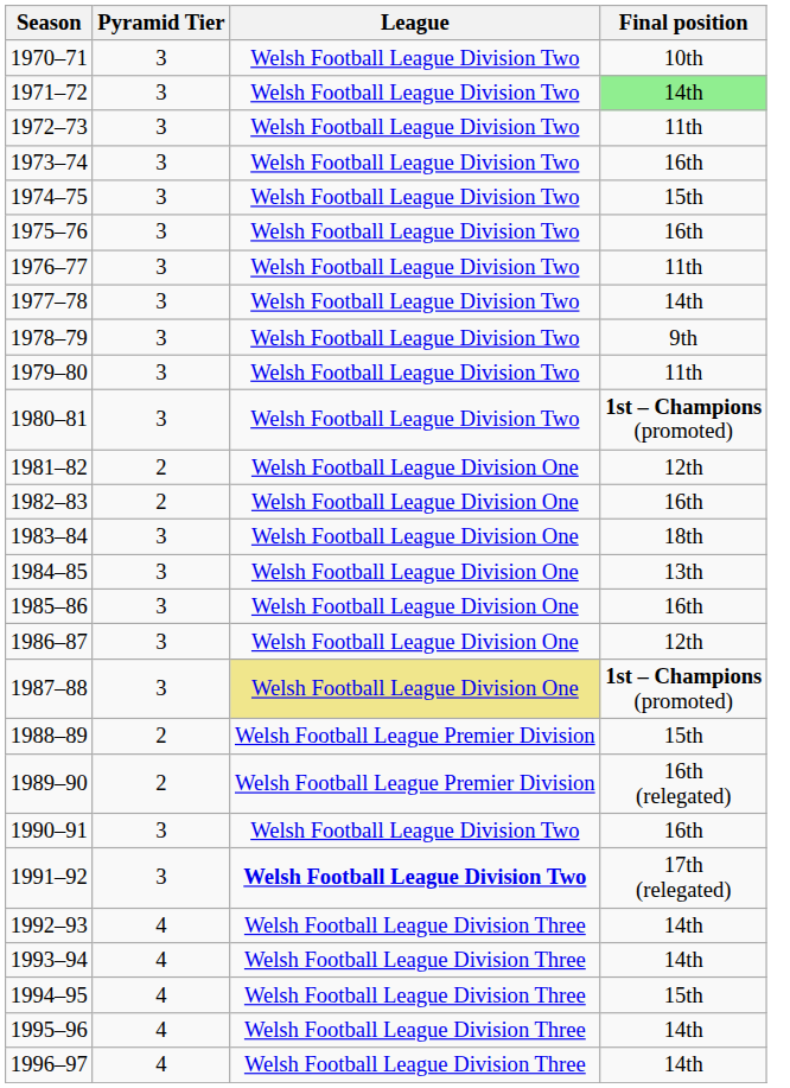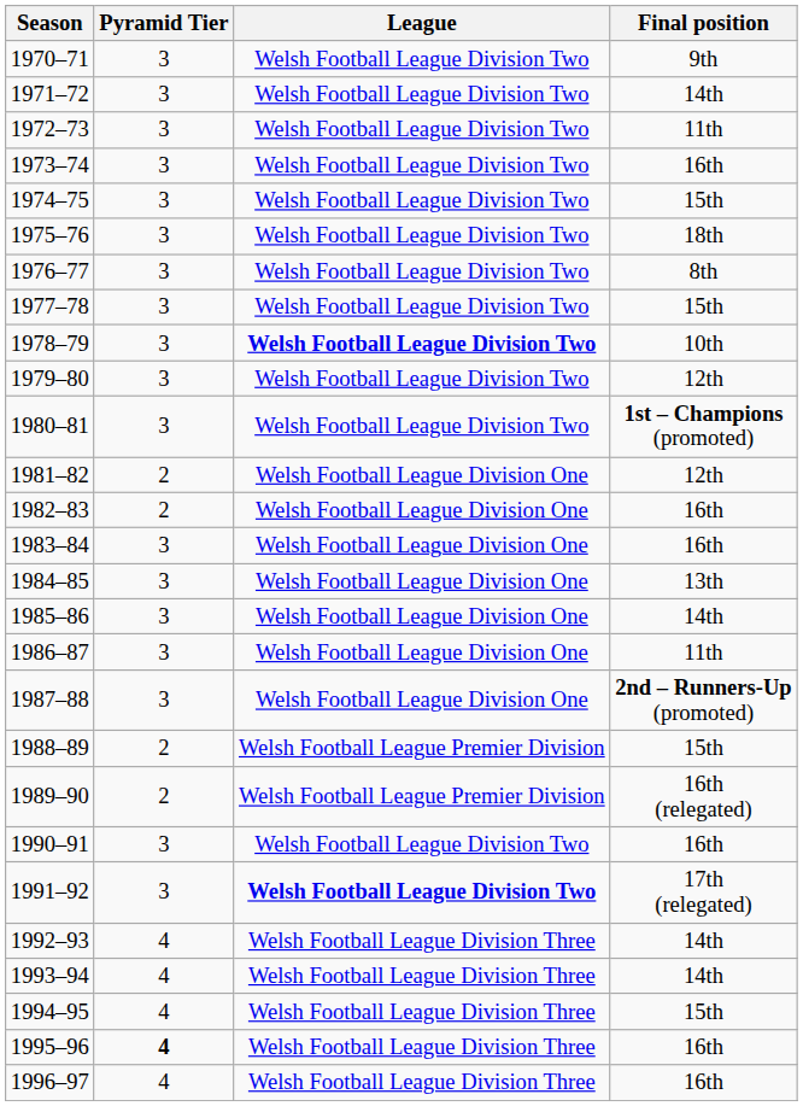 <table class="wikitable " style="text-align: center">
 <tr>
 <th>Season</th>
 <th>Pyramid Tier</th>
 <th>League</th>
 <th>Final position</th>
 </tr>
 <tr>
 <td>1970–71</td>
 <td>3</td>
 <td><a href='#'>Welsh Football League Division Two</a></td>
-<td>10th</td>
+<td>9th</td>
 </tr>
 <tr>
 <td>1971–72</td>
 <td>3</td>
 <td><a href='#'>Welsh Football League Division Two</a></td>
-<td style="background: lightgreen;">14th</td>
+<td>14th</td>
 </tr>
 <tr>
 <td>1972–73</td>
 <td>3</td>
 <td><a href='#'>Welsh Football League Division Two</a></td>
 <td>11th</td>
 </tr>
 <tr>
 <td>1973–74</td>
 <td>3</td>
 <td><a href='#'>Welsh Football League Division Two</a></td>
 <td>16th</td>
 </tr>
 <tr>
 <td>1974–75</td>
 <td>3</td>
 <td><a href='#'>Welsh Football League Division Two</a></td>
 <td>15th</td>
 </tr>
 <tr>
 <td>1975–76</td>
 <td>3</td>
 <td><a href='#'>Welsh Football League Division Two</a></td>
-<td>16th</td>
+<td>18th</td>
 </tr>
 <tr>
 <td>1976–77</td>
 <td>3</td>
 <td><a href='#'>Welsh Football League Division Two</a></td>
-<td>11th</td>
+<td>8th</td>
 </tr>
 <tr>
 <td>1977–78</td>
 <td>3</td>
 <td><a href='#'>Welsh Football League Division Two</a></td>
-<td>14th</td>
+<td>15th</td>
 </tr>
 <tr>
 <td>1978–79</td>
 <td>3</td>
-<td><a href='#'>Welsh Football League Division Two</a></td>
-<td>9th</td>
+<td><strong><a href='#'>Welsh Football League Division Two</a></strong></td>
+<td>10th</td>
 </tr>
 <tr>
 <td>1979–80</td>
 <td>3</td>
 <td><a href='#'>Welsh Football League Division Two</a></td>
-<td>11th</td>
+<td>12th</td>
 </tr>
 <tr>
 <td>1980–81</td>
 <td>3</td>
 <td><a href='#'>Welsh Football League Division Two</a></td>
 <td><strong>1st – Champions</strong><br>(promoted)</td>
 </tr>
 <tr>
 <td>1981–82</td>
 <td>2</td>
 <td><a href='#'>Welsh Football League Division One</a></td>
 <td>12th</td>
 </tr>
 <tr>
 <td>1982–83</td>
 <td>2</td>
 <td><a href='#'>Welsh Football League Division One</a></td>
 <td>16th</td>
 </tr>
 <tr>
 <td>1983–84</td>
 <td>3</td>
 <td><a href='#'>Welsh Football League Division One</a></td>
-<td>18th</td>
+<td>16th</td>
 </tr>
 <tr>
 <td>1984–85</td>
 <td>3</td>
 <td><a href='#'>Welsh Football League Division One</a></td>
 <td>13th</td>
 </tr>
 <tr>
 <td>1985–86</td>
 <td>3</td>
 <td><a href='#'>Welsh Football League Division One</a></td>
-<td>16th</td>
+<td>14th</td>
 </tr>
 <tr>
 <td>1986–87</td>
 <td>3</td>
 <td><a href='#'>Welsh Football League Division One</a></td>
-<td>12th</td>
+<td>11th</td>
 </tr>
 <tr>
 <td>1987–88</td>
 <td>3</td>
-<td style="background: khaki;"><a href='#'>Welsh Football League Division One</a></td>
-<td><strong>1st – Champions</strong><br>(promoted)</td>
+<td><a href='#'>Welsh Football League Division One</a></td>
+<td><strong>2nd – Runners-Up</strong><br>(promoted)</td>
 </tr>
 <tr>
 <td>1988–89</td>
 <td>2</td>
 <td><a href='#'>Welsh Football League Premier Division</a></td>
 <td>15th</td>
 </tr>
 <tr>
 <td>1989–90</td>
 <td>2</td>
 <td><a href='#'>Welsh Football League Premier Division</a></td>
 <td>16th<br>(relegated)</td>
 </tr>
 <tr>
 <td>1990–91</td>
 <td>3</td>
 <td><a href='#'>Welsh Football League Division Two</a></td>
 <td>16th</td>
 </tr>
 <tr>
 <td>1991–92</td>
 <td>3</td>
 <td><strong><a href='#'>Welsh Football League Division Two</a></strong></td>
 <td>17th<br>(relegated)</td>
 </tr>
 <tr>
 <td>1992–93</td>
 <td>4</td>
 <td><a href='#'>Welsh Football League Division Three</a></td>
 <td>14th</td>
 </tr>
 <tr>
 <td>1993–94</td>
 <td>4</td>
 <td><a href='#'>Welsh Football League Division Three</a></td>
 <td>14th</td>
 </tr>
 <tr>
 <td>1994–95</td>
 <td>4</td>
 <td><a href='#'>Welsh Football League Division Three</a></td>
 <td>15th</td>
 </tr>
 <tr>
 <td>1995–96</td>
-<td>4</td>
+<td><strong>4</strong></td>
 <td><a href='#'>Welsh Football League Division Three</a></td>
-<td>14th</td>
+<td>16th</td>
 </tr>
 <tr>
 <td>1996–97</td>
 <td>4</td>
 <td><a href='#'>Welsh Football League Division Three</a></td>
-<td>14th</td>
+<td>16th</td>
 </tr>
 <tr>
 </tr>
 <tr>
 </tr>
 </table>
